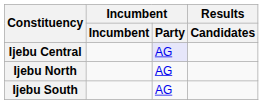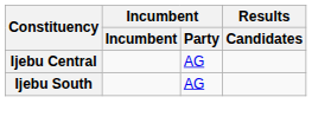 <table class="wikitable sortable">
 <tr>
 <th rowspan="2">Constituency</th>
 <th colspan="2">Incumbent</th>
 <th>Results</th>
 </tr>
 <tr valign="bottom">
 <th>Incumbent</th>
 <th>Party</th>
 <th>Candidates</th>
 </tr>
 <tr>
 <th>Ijebu Central</th>
 <td></td>
-<td style="background: lavender;"><a href='#'>AG</a></td>
-<td nowrap=""></td>
-</tr>
-<tr>
-<th>Ijebu North</th>
-<td></td>
 <td><a href='#'>AG</a></td>
 <td nowrap=""></td>
 </tr>
 <tr>
 <th>Ijebu South</th>
 <td></td>
 <td><a href='#'>AG</a></td>
 <td nowrap=""></td>
 </tr>
 </table>
